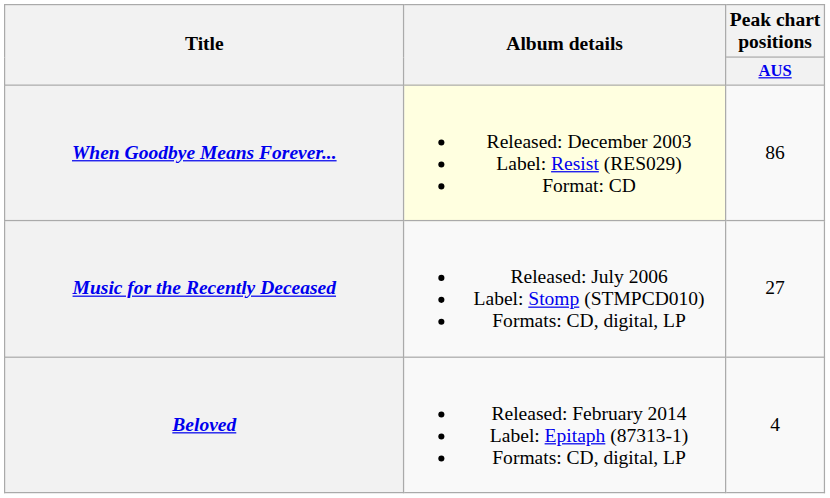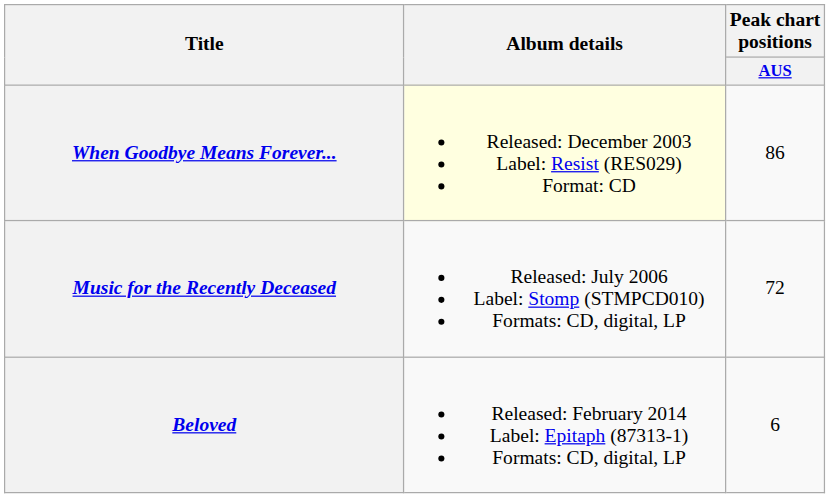 <table class="wikitable plainrowheaders" style="text-align:center;" border="1">
 <tr>
 <th scope="col" rowspan="2" style="width:20em;">Title</th>
 <th scope="col" rowspan="2" style="width:16em;">Album details</th>
 <th scope="col" colspan="1">Peak chart<br>positions</th>
 </tr>
 <tr>
 <th scope="col" style="font-size:85%"><a href='#'>AUS</a><br></th>
 </tr>
 <tr>
 <th scope="row"><em><a href='#'>When Goodbye Means Forever...</a></em></th>
 <td style="background: lightyellow;"><br><ul><li>Released: December 2003</li><li>Label: <a href='#'>Resist</a> (RES029)</li><li>Format: CD</li></ul></td>
 <td>86</td>
 </tr>
 <tr>
 <th scope="row"><em><a href='#'>Music for the Recently Deceased</a></em></th>
 <td><br><ul><li>Released: July 2006</li><li>Label: <a href='#'>Stomp</a> (STMPCD010)</li><li>Formats: CD, digital, LP</li></ul></td>
-<td>27</td>
+<td>72</td>
 </tr>
 <tr>
 <th scope="row"><em><a href='#'>Beloved</a></em></th>
 <td><br><ul><li>Released: February 2014</li><li>Label: <a href='#'>Epitaph</a> (87313-1)</li><li>Formats: CD, digital, LP</li></ul></td>
-<td>4</td>
+<td>6</td>
 </tr>
 </table>
